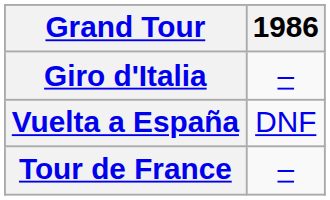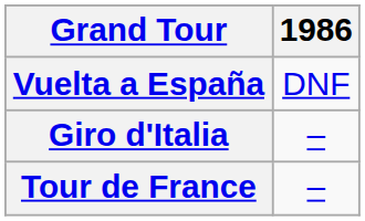 <table class="wikitable plainrowheaders">
 <tr>
 <th scope="col"><a href='#'>Grand Tour</a></th>
 <th scope="col">1986</th>
 </tr>
 <tr style="text-align:center;">
+<th scope="row"> <a href='#'>Vuelta a España</a></th>
+<td><a href='#'>DNF</a></td>
+</tr>
+<tr style="text-align:center;">
 <th scope="row"> <a href='#'>Giro d'Italia</a></th>
 <td><a href='#'>–</a></td>
-</tr>
-<tr style="text-align:center;">
-<th scope="row"> <a href='#'>Vuelta a España</a></th>
-<td><a href='#'>DNF</a></td>
 </tr>
 <tr style="text-align:center;">
 <th scope="row"> <a href='#'>Tour de France</a></th>
 <td><a href='#'>–</a></td>
 </tr>
 </table>
